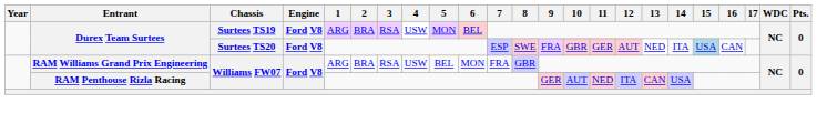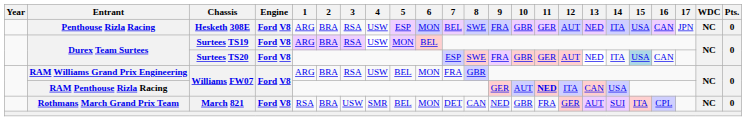 <table class="wikitable" style="text-align:center; font-size:85%">
 <tr>
 <th>Year</th>
 <th>Entrant</th>
 <th>Chassis</th>
 <th>Engine</th>
 <th>1</th>
 <th>2</th>
 <th>3</th>
 <th>4</th>
 <th>5</th>
 <th>6</th>
 <th>7</th>
 <th>8</th>
 <th>9</th>
 <th>10</th>
 <th>11</th>
 <th>12</th>
 <th>13</th>
 <th>14</th>
 <th>15</th>
 <th>16</th>
 <th>17</th>
 <th>WDC</th>
 <th>Pts.</th>
+</tr>
+<tr>
+<td></td>
+<th nowrap><a href='#'>Penthouse</a> <a href='#'>Rizla</a> <a href='#'>Racing</a></th>
+<th nowrap><a href='#'>Hesketh</a> <a href='#'>308E</a></th>
+<th nowrap><a href='#'>Ford</a> <a href='#'>V8</a></th>
+<td><a href='#'>ARG</a></td>
+<td><a href='#'>BRA</a></td>
+<td><a href='#'>RSA</a></td>
+<td><a href='#'>USW</a></td>
+<td style="background:#EFCFFF;"><a href='#'>ESP</a><br></td>
+<td style="background:#CFCFFF;"><a href='#'>MON</a><br></td>
+<td style="background:#EFCFFF;"><a href='#'>BEL</a><br></td>
+<td style="background:#CFCFFF;"><a href='#'>SWE</a><br></td>
+<td style="background:#CFCFFF;"><a href='#'>FRA</a><br></td>
+<td style="background:#EFCFFF;"><a href='#'>GBR</a><br></td>
+<td style="background:#EFCFFF;"><a href='#'>GER</a><br></td>
+<td style="background:#CFCFFF;"><a href='#'>AUT</a><br></td>
+<td style="background:#EFCFFF;"><a href='#'>NED</a><br></td>
+<td style="background:#CFCFFF;"><a href='#'>ITA</a><br></td>
+<td style="background:#CFCFFF;"><a href='#'>USA</a><br></td>
+<td style="background:#EFCFFF;"><a href='#'>CAN</a><br></td>
+<td><a href='#'>JPN</a></td>
+<th>NC</th>
+<th>0</th>
 </tr>
 <tr>
 <td rowspan="2"></td>
 <th rowspan="2" nowrap><a href='#'>Durex</a> <a href='#'>Team Surtees</a></th>
 <th nowrap><a href='#'>Surtees</a> <a href='#'>TS19</a></th>
 <th nowrap><a href='#'>Ford</a> <a href='#'>V8</a></th>
 <td style="background:#EFCFFF;"><a href='#'>ARG</a><br></td>
 <td style="background:#EFCFFF;"><a href='#'>BRA</a><br></td>
 <td style="background:#EFCFFF;"><a href='#'>RSA</a><br></td>
 <td style="background:#ffffff;"><a href='#'>USW</a><br></td>
 <td style="background:#EFCFFF;"><a href='#'>MON</a><br></td>
 <td style="background:#FFCFCF;"><a href='#'>BEL</a><br></td>
 <td colspan=11></td>
 <th rowspan="2">NC</th>
 <th rowspan="2">0</th>
 </tr>
 <tr>
 <th nowrap><a href='#'>Surtees</a> <a href='#'>TS20</a></th>
 <th nowrap><a href='#'>Ford</a> <a href='#'>V8</a></th>
 <td colspan=6></td>
 <td style="background:#CFCFFF;"><a href='#'>ESP</a><br></td>
 <td style="background:#FFCFCF;"><a href='#'>SWE</a><br></td>
 <td style="background:#EFCFFF;"><a href='#'>FRA</a><br></td>
 <td style="background:#FFCFCF;"><a href='#'>GBR</a><br></td>
 <td style="background:#FFCFCF;"><a href='#'>GER</a><br></td>
 <td style="background:#FFCFCF;"><a href='#'>AUT</a><br></td>
 <td style="background:#ffffff;"><a href='#'>NED</a><br></td>
 <td><a href='#'>ITA</a></td>
 <td style="background: lightblue;"><a href='#'>USA</a></td>
 <td><a href='#'>CAN</a></td>
 <td></td>
 </tr>
 <tr>
 <td rowspan="2"></td>
 <th nowrap><a href='#'>RAM</a> <a href='#'>Williams Grand Prix Engineering</a></th>
 <th rowspan="2" nowrap><a href='#'>Williams</a> <a href='#'>FW07</a></th>
 <th rowspan="2" nowrap><a href='#'>Ford</a> <a href='#'>V8</a></th>
 <td><a href='#'>ARG</a></td>
 <td><a href='#'>BRA</a></td>
 <td><a href='#'>RSA</a></td>
 <td><a href='#'>USW</a></td>
 <td><a href='#'>BEL</a></td>
 <td><a href='#'>MON</a></td>
 <td><a href='#'>FRA</a></td>
 <td style="background:#CFCFFF;"><a href='#'>GBR</a><br></td>
 <td colspan=9></td>
 <th rowspan="2">NC</th>
 <th rowspan="2">0</th>
 </tr>
 <tr>
 <th nowrap><a href='#'>RAM</a> <a href='#'>Penthouse</a> <a href='#'>Rizla</a> Racing</th>
 <td colspan=8></td>
 <td style="background:#FFCFCF;"><a href='#'>GER</a><br></td>
 <td style="background:#CFCFFF;"><a href='#'>AUT</a><br></td>
-<td style="background:#FFCFCF;"><a href='#'>NED</a><br></td>
+<td style="background:#FFCFCF;"><strong><a href='#'>NED</a><br></strong></td>
 <td style="background:#CFCFFF;"><a href='#'>ITA</a><br></td>
 <td style="background:#FFCFCF;"><a href='#'>CAN</a><br></td>
 <td style="background:#CFCFFF;"><a href='#'>USA</a><br></td>
 <td colspan=3></td>
 </tr>
 <tr>
+<td></td>
+<th nowrap><a href='#'>Rothmans</a> <a href='#'>March Grand Prix Team</a></th>
+<th nowrap><a href='#'>March</a> <a href='#'>821</a></th>
+<th nowrap><a href='#'>Ford</a> <a href='#'>V8</a></th>
+<td><a href='#'>RSA</a></td>
+<td><a href='#'>BRA</a></td>
+<td><a href='#'>USW</a></td>
+<td><a href='#'>SMR</a></td>
+<td><a href='#'>BEL</a></td>
+<td><a href='#'>MON</a></td>
+<td><a href='#'>DET</a></td>
+<td><a href='#'>CAN</a></td>
+<td><a href='#'>NED</a></td>
+<td><a href='#'>GBR</a></td>
+<td><a href='#'>FRA</a></td>
+<td style="background:#FFCFCF;"><a href='#'>GER</a><br></td>
+<td style="background:#EFCFFF;"><a href='#'>AUT</a><br></td>
+<td style="background:#EFCFFF;"><a href='#'>SUI</a><br></td>
+<td style="background:#FFCFCF;"><a href='#'>ITA</a><br></td>
+<td style="background:#CFCFFF;"><a href='#'>CPL</a><br></td>
+<td></td>
+<th>NC</th>
+<th>0</th>
+</tr>
+<tr>
 <th colspan="23"></th>
 </tr>
 </table>
